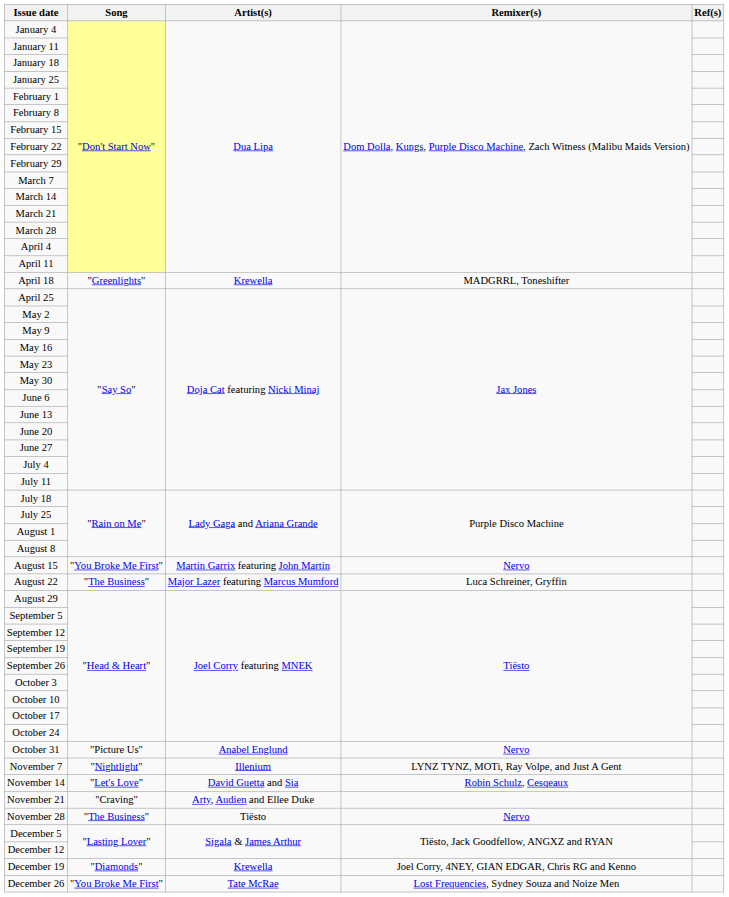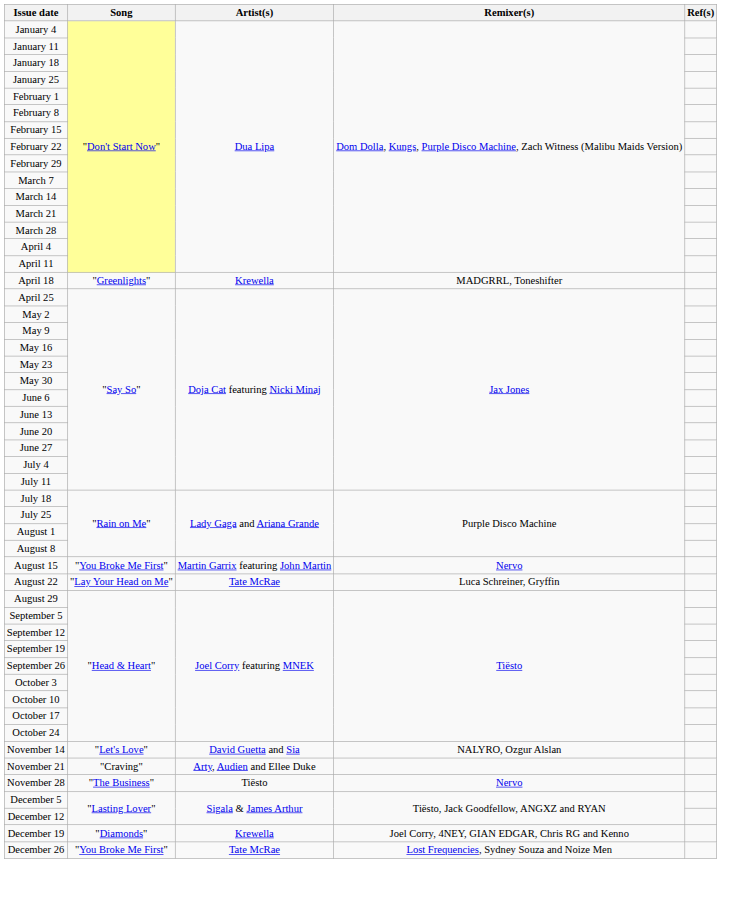 <table class="wikitable plainrowheaders" style="text-align: center;">
 <tr>
 <th>Issue date</th>
 <th>Song</th>
 <th>Artist(s)</th>
 <th>Remixer(s)</th>
 <th>Ref(s)</th>
 </tr>
 <tr>
 <td>January 4</td>
 <td bgcolor=#FFFF99 style="text-align: center;" rowspan=15>"<a href='#'>Don't Start Now</a>"</td>
 <td rowspan=15><a href='#'>Dua Lipa</a></td>
 <td rowspan=15><a href='#'>Dom Dolla</a>, <a href='#'>Kungs</a>, <a href='#'>Purple Disco Machine</a>, Zach Witness (Malibu Maids Version)</td>
 <td></td>
 </tr>
 <tr>
 <td>January 11</td>
 <td></td>
 </tr>
 <tr>
 <td>January 18</td>
 <td></td>
 </tr>
 <tr>
 <td>January 25</td>
 <td></td>
 </tr>
 <tr>
 <td>February 1</td>
 <td></td>
 </tr>
 <tr>
 <td>February 8</td>
 <td></td>
 </tr>
 <tr>
 <td>February 15</td>
 <td></td>
 </tr>
 <tr>
 <td>February 22</td>
 <td></td>
 </tr>
 <tr>
 <td>February 29</td>
 <td></td>
 </tr>
 <tr>
 <td>March 7</td>
 <td></td>
 </tr>
 <tr>
 <td>March 14</td>
 <td></td>
 </tr>
 <tr>
 <td>March 21</td>
 <td></td>
 </tr>
 <tr>
 <td>March 28</td>
 <td></td>
 </tr>
 <tr>
 <td>April 4</td>
 <td></td>
 </tr>
 <tr>
 <td>April 11</td>
 <td></td>
 </tr>
 <tr>
 <td>April 18</td>
 <td>"<a href='#'>Greenlights</a>"</td>
 <td><a href='#'>Krewella</a></td>
 <td>MADGRRL, Toneshifter</td>
 <td></td>
 </tr>
 <tr>
 <td>April 25</td>
 <td rowspan=12>"<a href='#'>Say So</a>"</td>
 <td rowspan=12><a href='#'>Doja Cat</a> featuring <a href='#'>Nicki Minaj</a></td>
 <td Rowspan=12><a href='#'>Jax Jones</a></td>
 <td></td>
 </tr>
 <tr>
 <td>May 2</td>
 <td></td>
 </tr>
 <tr>
 <td>May 9</td>
 <td></td>
 </tr>
 <tr>
 <td>May 16</td>
 <td></td>
 </tr>
 <tr>
 <td>May 23</td>
 <td></td>
 </tr>
 <tr>
 <td>May 30</td>
 <td></td>
 </tr>
 <tr>
 <td>June 6</td>
 <td></td>
 </tr>
 <tr>
 <td>June 13</td>
 <td></td>
 </tr>
 <tr>
 <td>June 20</td>
 <td></td>
 </tr>
 <tr>
 <td>June 27</td>
 <td></td>
 </tr>
 <tr>
 <td>July 4</td>
 <td></td>
 </tr>
 <tr>
 <td>July 11</td>
 <td></td>
 </tr>
 <tr>
 <td>July 18</td>
 <td rowspan=4>"<a href='#'>Rain on Me</a>"</td>
 <td rowspan=4><a href='#'>Lady Gaga</a> and <a href='#'>Ariana Grande</a></td>
 <td rowspan=4>Purple Disco Machine</td>
 <td></td>
 </tr>
 <tr>
 <td>July 25</td>
 <td></td>
 </tr>
 <tr>
 <td>August 1</td>
 <td></td>
 </tr>
 <tr>
 <td>August 8</td>
 <td></td>
 </tr>
 <tr>
 <td>August 15</td>
 <td>"<a href='#'>You Broke Me First</a>"</td>
 <td><a href='#'>Martin Garrix</a> featuring <a href='#'>John Martin</a></td>
 <td><a href='#'>Nervo</a></td>
 <td></td>
 </tr>
 <tr>
 <td>August 22</td>
-<td>"<a href='#'>The Business</a>"</td>
-<td><a href='#'>Major Lazer</a> featuring <a href='#'>Marcus Mumford</a></td>
+<td>"<a href='#'>Lay Your Head on Me</a>"</td>
+<td><a href='#'>Tate McRae</a></td>
 <td>Luca Schreiner, Gryffin</td>
 <td></td>
 </tr>
 <tr>
 <td>August 29</td>
 <td rowspan="9">"<a href='#'>Head & Heart</a>"</td>
 <td rowspan="9"><a href='#'>Joel Corry</a> featuring <a href='#'>MNEK</a></td>
 <td rowspan="9"><a href='#'>Tiësto</a></td>
 <td></td>
 </tr>
 <tr>
 <td>September 5</td>
 <td></td>
 </tr>
 <tr>
 <td>September 12</td>
 <td></td>
 </tr>
 <tr>
 <td>September 19</td>
 <td></td>
 </tr>
 <tr>
 <td>September 26</td>
 <td></td>
 </tr>
 <tr>
 <td>October 3</td>
 <td></td>
 </tr>
 <tr>
 <td>October 10</td>
 <td></td>
 </tr>
 <tr>
 <td>October 17</td>
 <td></td>
 </tr>
 <tr>
 <td>October 24</td>
 <td></td>
 </tr>
 <tr>
-<td>October 31</td>
-<td>"Picture Us"</td>
-<td><a href='#'>Anabel Englund</a></td>
-<td><a href='#'>Nervo</a></td>
-<td></td>
-</tr>
-<tr>
-<td>November 7</td>
-<td>"<a href='#'>Nightlight</a>"</td>
-<td><a href='#'>Illenium</a></td>
-<td>LYNZ TYNZ, MOTi, Ray Volpe, and Just A Gent</td>
-<td></td>
-</tr>
-<tr>
 <td>November 14</td>
 <td>"<a href='#'>Let's Love</a>"</td>
 <td><a href='#'>David Guetta</a> and <a href='#'>Sia</a></td>
-<td><a href='#'>Robin Schulz</a>, <a href='#'>Cesqeaux</a></td>
+<td>NALYRO, Ozgur Alslan</td>
 <td></td>
 </tr>
 <tr>
 <td>November 21</td>
 <td>"Craving"</td>
 <td><a href='#'>Arty</a>, <a href='#'>Audien</a> and Ellee Duke</td>
 <td></td>
 <td></td>
 </tr>
 <tr>
 <td>November 28</td>
 <td>"<a href='#'>The Business</a>"</td>
 <td>Tiësto</td>
 <td><a href='#'>Nervo</a></td>
 <td></td>
 </tr>
 <tr>
 <td>December 5</td>
 <td rowspan="2">"<a href='#'>Lasting Lover</a>"</td>
 <td rowspan="2"><a href='#'>Sigala</a> & <a href='#'>James Arthur</a></td>
 <td rowspan="2">Tiësto, Jack Goodfellow, ANGXZ and RYAN</td>
 <td></td>
 </tr>
 <tr>
 <td>December 12</td>
 <td></td>
 </tr>
 <tr>
 <td>December 19</td>
 <td>"<a href='#'>Diamonds</a>"</td>
 <td><a href='#'>Krewella</a></td>
 <td>Joel Corry, 4NEY, GIAN EDGAR, Chris RG and Kenno</td>
 <td></td>
 </tr>
 <tr>
 <td>December 26</td>
 <td>"<a href='#'>You Broke Me First</a>"</td>
 <td><a href='#'>Tate McRae</a></td>
 <td><a href='#'>Lost Frequencies</a>, Sydney Souza and Noize Men</td>
 <td></td>
 </tr>
 </table>
